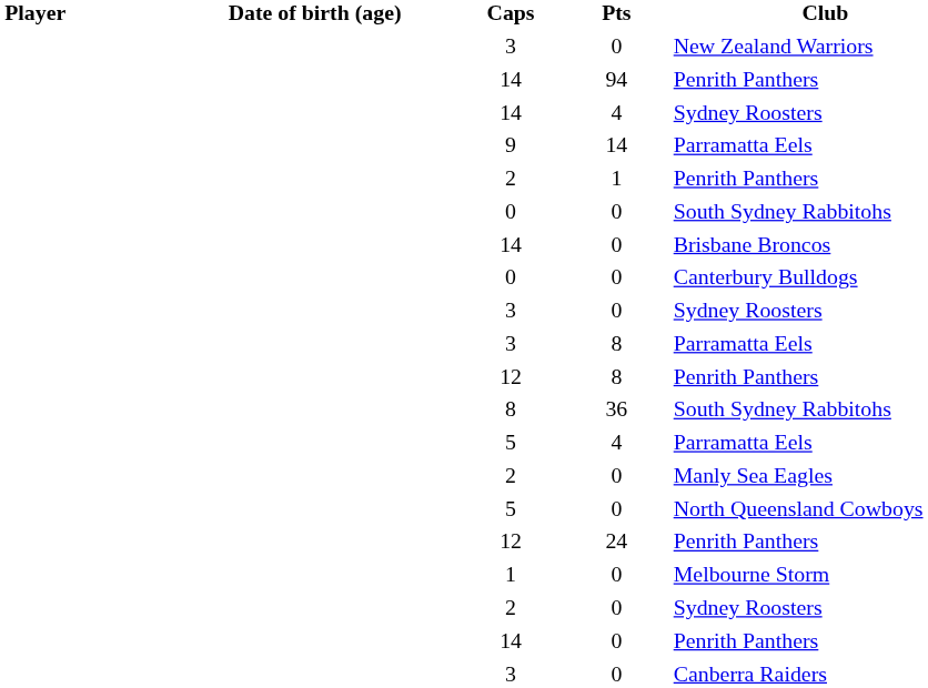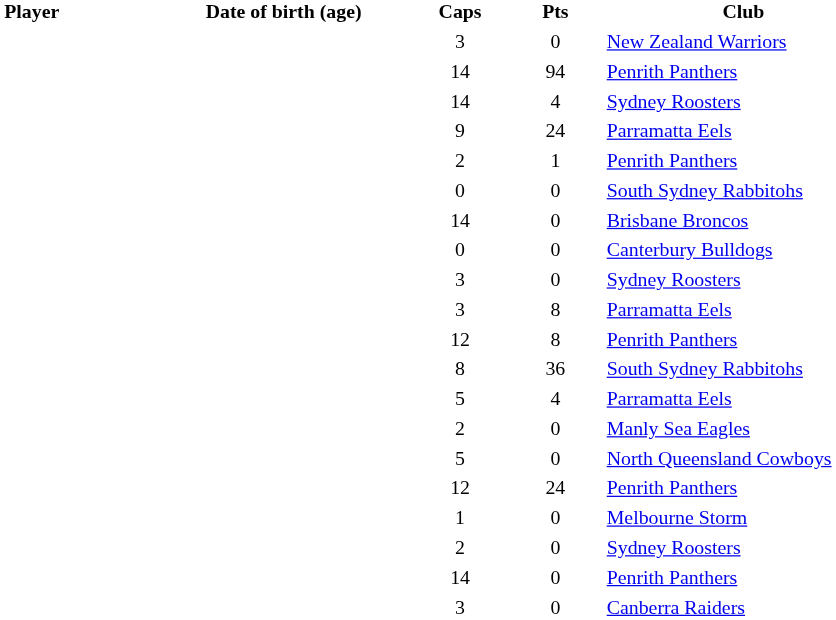 <table class="sortable" cellpadding="2" cellspacing="2" border="0" style="width:100%;">
 <tr>
 <th width="10%"></th>
 <th width="21%">Player</th>
 <th width="22%">Date of birth (age)</th>
 <th width="8%">Caps</th>
 <th width="8%">Pts</th>
 <th width="24%">Club</th>
 </tr>
 <tr>
 <td style="text-align:center;"></td>
 <td style="text-align:center;"></td>
 <td style="text-align:center;"></td>
 <td style="text-align:center;">3</td>
 <td style="text-align:center;">0</td>
 <td> <a href='#'>New Zealand Warriors</a></td>
 </tr>
 <tr>
 <td style="text-align:center;"></td>
 <td style="text-align:center;"></td>
 <td style="text-align:center;"></td>
 <td style="text-align:center;">14</td>
 <td style="text-align:center;">94</td>
 <td> <a href='#'>Penrith Panthers</a></td>
 </tr>
 <tr>
 <td style="text-align:center;"></td>
 <td style="text-align:center;"></td>
 <td style="text-align:center;"></td>
 <td style="text-align:center;">14</td>
 <td style="text-align:center;">4</td>
 <td> <a href='#'>Sydney Roosters</a></td>
 </tr>
 <tr>
 <td style="text-align:center;"></td>
 <td style="text-align:center;"></td>
 <td style="text-align:center;"></td>
 <td style="text-align:center;">9</td>
-<td style="text-align:center;">14</td>
+<td style="text-align:center;">24</td>
 <td> <a href='#'>Parramatta Eels</a></td>
 </tr>
 <tr>
 <td style="text-align:center;"></td>
 <td style="text-align:center;"></td>
 <td style="text-align:center;"></td>
 <td style="text-align:center;">2</td>
 <td style="text-align:center;">1</td>
 <td> <a href='#'>Penrith Panthers</a></td>
 </tr>
 <tr>
 <td style="text-align:center;"></td>
 <td style="text-align:center;"></td>
 <td style="text-align:center;"></td>
 <td style="text-align:center;">0</td>
 <td style="text-align:center;">0</td>
 <td> <a href='#'>South Sydney Rabbitohs</a></td>
 </tr>
 <tr>
 <td style="text-align:center;"></td>
 <td style="text-align:center;"></td>
 <td style="text-align:center;"></td>
 <td style="text-align:center;">14</td>
 <td style="text-align:center;">0</td>
 <td> <a href='#'>Brisbane Broncos</a></td>
 </tr>
 <tr>
 <td style="text-align:center;"></td>
 <td style="text-align:center;"></td>
 <td style="text-align:center;"></td>
 <td style="text-align:center;">0</td>
 <td style="text-align:center;">0</td>
 <td> <a href='#'>Canterbury Bulldogs</a></td>
 </tr>
 <tr>
 <td style="text-align:center;"></td>
 <td style="text-align:center;"></td>
 <td style="text-align:center;"></td>
 <td style="text-align:center;">3</td>
 <td style="text-align:center;">0</td>
 <td> <a href='#'>Sydney Roosters</a></td>
 </tr>
 <tr>
 <td style="text-align:center;"></td>
 <td style="text-align:center;"></td>
 <td style="text-align:center;"></td>
 <td style="text-align:center;">3</td>
 <td style="text-align:center;">8</td>
 <td> <a href='#'>Parramatta Eels</a></td>
 </tr>
 <tr>
 <td style="text-align:center;"></td>
 <td style="text-align:center;"></td>
 <td style="text-align:center;"></td>
 <td style="text-align:center;">12</td>
 <td style="text-align:center;">8</td>
 <td> <a href='#'>Penrith Panthers</a></td>
 </tr>
 <tr>
 <td style="text-align:center;"></td>
 <td style="text-align:center;"></td>
 <td style="text-align:center;"></td>
 <td style="text-align:center;">8</td>
 <td style="text-align:center;">36</td>
 <td> <a href='#'>South Sydney Rabbitohs</a></td>
 </tr>
 <tr>
 <td style="text-align:center;"></td>
 <td style="text-align:center;"></td>
 <td style="text-align:center;"></td>
 <td style="text-align:center;">5</td>
 <td style="text-align:center;">4</td>
 <td> <a href='#'>Parramatta Eels</a></td>
 </tr>
 <tr>
 <td style="text-align:center;"></td>
 <td style="text-align:center;"></td>
 <td style="text-align:center;"></td>
 <td style="text-align:center;">2</td>
 <td style="text-align:center;">0</td>
 <td> <a href='#'>Manly Sea Eagles</a></td>
 </tr>
 <tr>
 <td style="text-align:center;"></td>
 <td style="text-align:center;"></td>
 <td style="text-align:center;"></td>
 <td style="text-align:center;">5</td>
 <td style="text-align:center;">0</td>
 <td> <a href='#'>North Queensland Cowboys</a></td>
 </tr>
 <tr>
 <td style="text-align:center;"></td>
 <td style="text-align:center;"></td>
 <td style="text-align:center;"></td>
 <td style="text-align:center;">12</td>
 <td style="text-align:center;">24</td>
 <td> <a href='#'>Penrith Panthers</a></td>
 </tr>
 <tr>
 <td style="text-align:center;"></td>
 <td style="text-align:center;"></td>
 <td style="text-align:center;"></td>
 <td style="text-align:center;">1</td>
 <td style="text-align:center;">0</td>
 <td> <a href='#'>Melbourne Storm</a></td>
 </tr>
 <tr>
 <td style="text-align:center;"></td>
 <td style="text-align:center;"></td>
 <td style="text-align:center;"></td>
 <td style="text-align:center;">2</td>
 <td style="text-align:center;">0</td>
 <td> <a href='#'>Sydney Roosters</a></td>
 </tr>
 <tr>
 <td style="text-align:center;"></td>
 <td style="text-align:center;"></td>
 <td style="text-align:center;"></td>
 <td style="text-align:center;">14</td>
 <td style="text-align:center;">0</td>
 <td> <a href='#'>Penrith Panthers</a></td>
 </tr>
 <tr>
 <td style="text-align:center;"></td>
 <td style="text-align:center;"></td>
 <td style="text-align:center;"></td>
 <td style="text-align:center;">3</td>
 <td style="text-align:center;">0</td>
 <td> <a href='#'>Canberra Raiders</a></td>
 </tr>
 <tr>
 </tr>
 </table>
